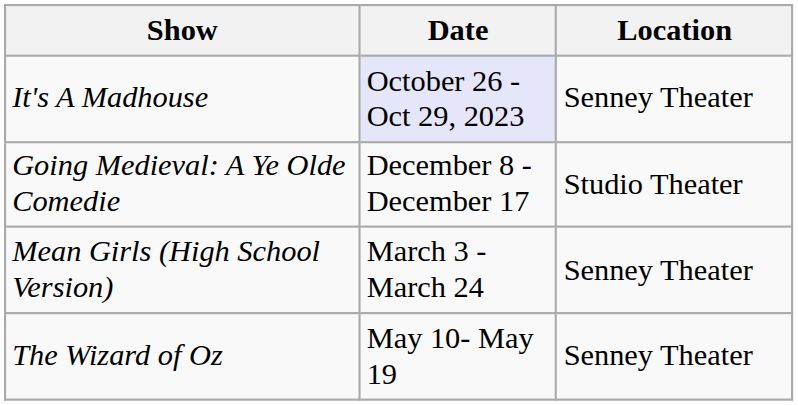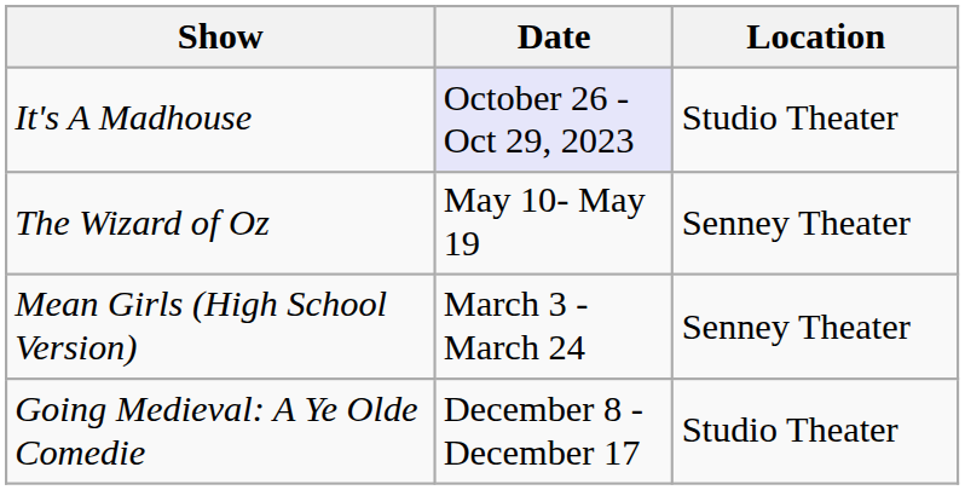 <table class="wikitable" style="font-size:90%; width:60%">
 <tr>
 <th style="width:45%;">Show</th>
 <th style="width:25%;">Date</th>
 <th style="width:30%;">Location</th>
 </tr>
 <tr>
 <td><em>It's A Madhouse</em></td>
 <td style="background: lavender;">October 26 - Oct 29, 2023</td>
+<td>Studio Theater</td>
+</tr>
+<tr>
+<td><em>The Wizard of Oz</em></td>
+<td>May 10- May 19</td>
+<td>Senney Theater</td>
+</tr>
+<tr>
+<td><em>Mean Girls (High School Version)</em></td>
+<td>March 3 - March 24</td>
 <td>Senney Theater</td>
 </tr>
 <tr>
 <td><em>Going Medieval: A Ye Olde Comedie</em></td>
 <td>December 8 - December 17</td>
 <td>Studio Theater</td>
 </tr>
-<tr>
-<td><em>Mean Girls (High School Version)</em></td>
-<td>March 3 - March 24</td>
-<td>Senney Theater</td>
-</tr>
-<tr>
-<td><em>The Wizard of Oz</em></td>
-<td>May 10- May 19</td>
-<td>Senney Theater</td>
-</tr>
 </table>
